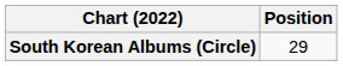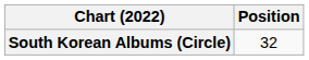 <table class="wikitable plainrowheaders" style="text-align:center">
 <tr>
 <th scope="col">Chart (2022)</th>
 <th scope="col">Position</th>
 </tr>
 <tr>
 <th scope="row">South Korean Albums (Circle)</th>
-<td>29</td>
+<td>32</td>
 </tr>
 </table>
